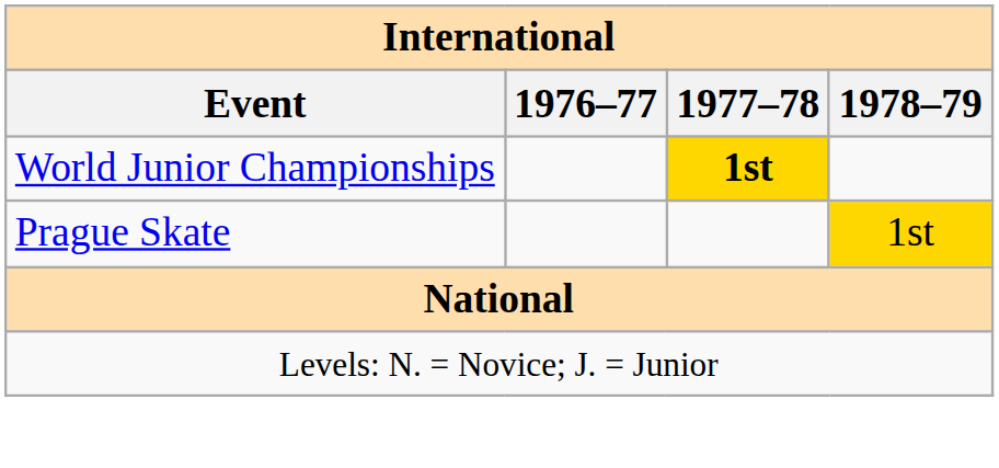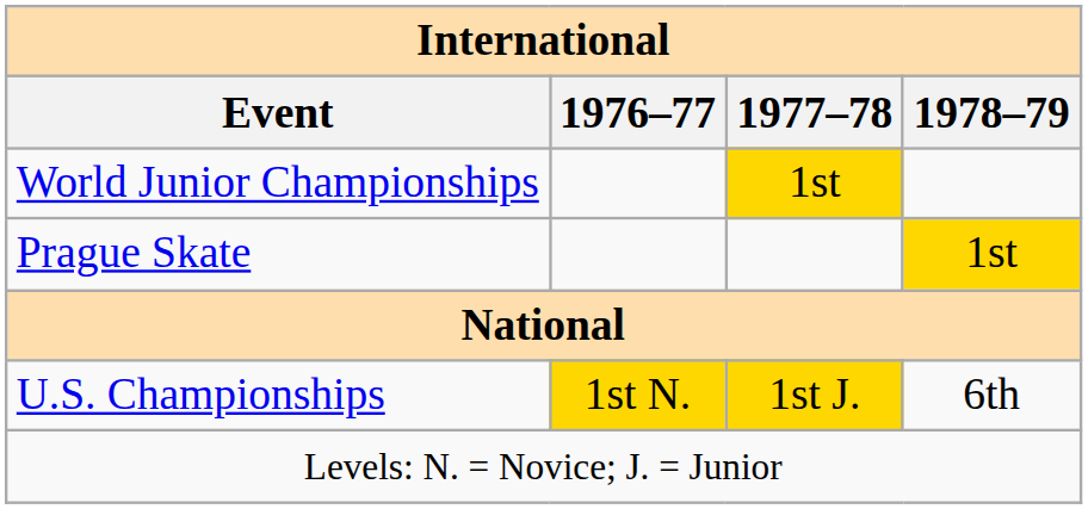 <table class="wikitable" style="text-align:center">
 <tr>
 <th style="background-color: #ffdead; " colspan=4 align=center>International</th>
 </tr>
 <tr>
 <th>Event</th>
 <th>1976–77</th>
 <th>1977–78</th>
 <th>1978–79</th>
 </tr>
 <tr>
 <td align=left><a href='#'>World Junior Championships</a></td>
 <td></td>
-<td bgcolor=gold><strong>1st</strong></td>
+<td bgcolor=gold>1st</td>
 <td></td>
 </tr>
 <tr>
 <td align=left><a href='#'>Prague Skate</a></td>
 <td></td>
 <td></td>
 <td bgcolor=gold>1st</td>
 </tr>
 <tr>
 <th style="background-color: #ffdead; " colspan=4 align=center>National</th>
 </tr>
 <tr>
+<td align=left><a href='#'>U.S. Championships</a></td>
+<td bgcolor=gold>1st N.</td>
+<td bgcolor=gold>1st J.</td>
+<td>6th</td>
+</tr>
+<tr>
 <td colspan=4 align=center><small> Levels: N. = Novice; J. = Junior </small></td>
 </tr>
 </table>
